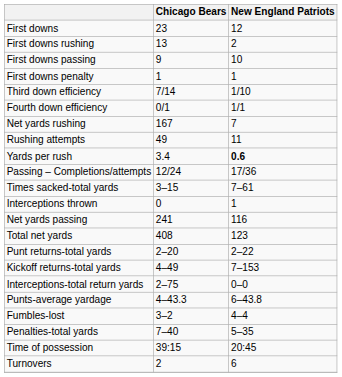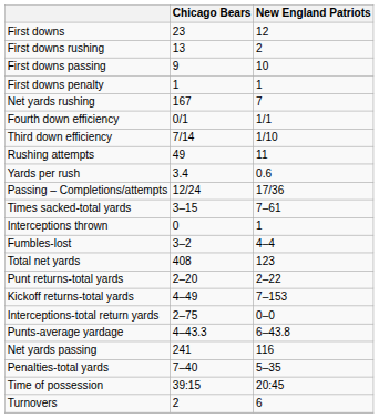 <table class="wikitable">
 <tr>
 <th></th>
 <th><strong>Chicago Bears</strong></th>
 <th><strong>New England Patriots</strong></th>
 </tr>
 <tr>
 <td>First downs</td>
 <td>23</td>
 <td>12</td>
 </tr>
 <tr>
 <td>First downs rushing</td>
 <td>13</td>
 <td>2</td>
 </tr>
 <tr>
 <td>First downs passing</td>
 <td>9</td>
 <td>10</td>
 </tr>
 <tr>
 <td>First downs penalty</td>
 <td>1</td>
 <td>1</td>
 </tr>
 <tr>
-<td>Third down efficiency</td>
-<td>7/14</td>
-<td>1/10</td>
+<td>Net yards rushing</td>
+<td>167</td>
+<td>7</td>
 </tr>
 <tr>
 <td>Fourth down efficiency</td>
 <td>0/1</td>
 <td>1/1</td>
 </tr>
 <tr>
-<td>Net yards rushing</td>
-<td>167</td>
-<td>7</td>
+<td>Third down efficiency</td>
+<td>7/14</td>
+<td>1/10</td>
 </tr>
 <tr>
 <td>Rushing attempts</td>
 <td>49</td>
 <td>11</td>
 </tr>
 <tr>
 <td>Yards per rush</td>
 <td>3.4</td>
-<td><strong>0.6</strong></td>
+<td>0.6</td>
 </tr>
 <tr>
 <td>Passing – Completions/attempts</td>
 <td>12/24</td>
 <td>17/36</td>
 </tr>
 <tr>
 <td>Times sacked-total yards</td>
 <td>3–15</td>
 <td>7–61</td>
 </tr>
 <tr>
 <td>Interceptions thrown</td>
 <td>0</td>
 <td>1</td>
 </tr>
 <tr>
-<td>Net yards passing</td>
-<td>241</td>
-<td>116</td>
+<td>Fumbles-lost</td>
+<td>3–2</td>
+<td>4–4</td>
 </tr>
 <tr>
 <td>Total net yards</td>
 <td>408</td>
 <td>123</td>
 </tr>
 <tr>
 <td>Punt returns-total yards</td>
 <td>2–20</td>
 <td>2–22</td>
 </tr>
 <tr>
 <td>Kickoff returns-total yards</td>
 <td>4–49</td>
 <td>7–153</td>
 </tr>
 <tr>
 <td>Interceptions-total return yards</td>
 <td>2–75</td>
 <td>0–0</td>
 </tr>
 <tr>
 <td>Punts-average yardage</td>
 <td>4–43.3</td>
 <td>6–43.8</td>
 </tr>
 <tr>
-<td>Fumbles-lost</td>
-<td>3–2</td>
-<td>4–4</td>
+<td>Net yards passing</td>
+<td>241</td>
+<td>116</td>
 </tr>
 <tr>
 <td>Penalties-total yards</td>
 <td>7–40</td>
 <td>5–35</td>
 </tr>
 <tr>
 <td>Time of possession</td>
 <td>39:15</td>
 <td>20:45</td>
 </tr>
 <tr>
 <td>Turnovers</td>
 <td>2</td>
 <td>6</td>
 </tr>
 <tr>
 </tr>
 </table>
